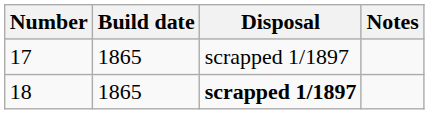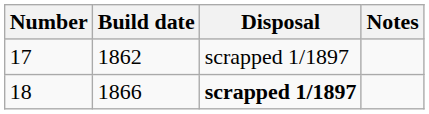 <table class="wikitable">
 <tr>
 <th>Number</th>
 <th>Build date</th>
 <th>Disposal</th>
 <th>Notes</th>
 </tr>
 <tr>
 <td>17</td>
-<td>1865</td>
+<td>1862</td>
 <td>scrapped 1/1897</td>
 <td></td>
 </tr>
 <tr>
 <td>18</td>
-<td>1865</td>
+<td>1866</td>
 <td><strong>scrapped 1/1897</strong></td>
 <td></td>
 </tr>
 </table>
